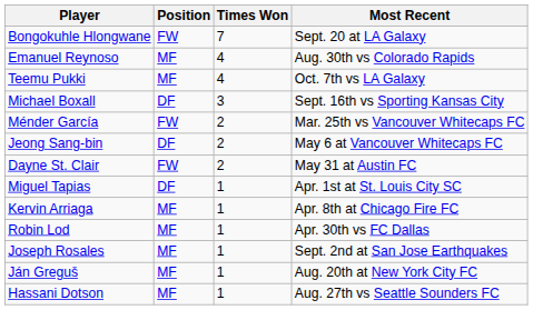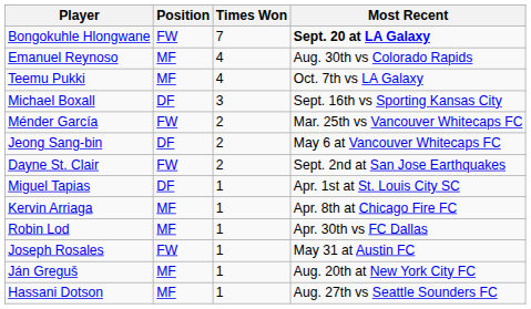 <table class=wikitable>
 <tr>
 <th>Player</th>
 <th>Position</th>
 <th>Times Won</th>
 <th>Most Recent</th>
 </tr>
 <tr>
 <td><a href='#'>Bongokuhle Hlongwane</a></td>
 <td><a href='#'>FW</a></td>
 <td>7</td>
-<td>Sept. 20 at <a href='#'>LA Galaxy</a></td>
+<td><strong>Sept. 20 at <a href='#'>LA Galaxy</a></strong></td>
 </tr>
 <tr>
 <td><a href='#'>Emanuel Reynoso</a></td>
 <td><a href='#'>MF</a></td>
 <td>4</td>
 <td>Aug. 30th vs <a href='#'>Colorado Rapids</a></td>
 </tr>
 <tr>
 <td><a href='#'>Teemu Pukki</a></td>
 <td><a href='#'>MF</a></td>
 <td>4</td>
 <td>Oct. 7th vs <a href='#'>LA Galaxy</a></td>
 </tr>
 <tr>
 <td><a href='#'>Michael Boxall</a></td>
 <td><a href='#'>DF</a></td>
 <td>3</td>
 <td>Sept. 16th vs <a href='#'>Sporting Kansas City</a></td>
 </tr>
 <tr>
 <td><a href='#'>Ménder García</a></td>
 <td><a href='#'>FW</a></td>
 <td>2</td>
 <td>Mar. 25th vs <a href='#'>Vancouver Whitecaps FC</a></td>
 </tr>
 <tr>
 <td><a href='#'>Jeong Sang-bin</a></td>
 <td><a href='#'>DF</a></td>
 <td>2</td>
 <td>May 6 at <a href='#'>Vancouver Whitecaps FC</a></td>
 </tr>
 <tr>
 <td><a href='#'>Dayne St. Clair</a></td>
 <td><a href='#'>FW</a></td>
 <td>2</td>
-<td>May 31 at <a href='#'>Austin FC</a></td>
+<td>Sept. 2nd at <a href='#'>San Jose Earthquakes</a></td>
 </tr>
 <tr>
 <td><a href='#'>Miguel Tapias</a></td>
 <td><a href='#'>DF</a></td>
 <td>1</td>
 <td>Apr. 1st at <a href='#'>St. Louis City SC</a></td>
 </tr>
 <tr>
 <td><a href='#'>Kervin Arriaga</a></td>
 <td><a href='#'>MF</a></td>
 <td>1</td>
 <td>Apr. 8th at <a href='#'>Chicago Fire FC</a></td>
 </tr>
 <tr>
 <td><a href='#'>Robin Lod</a></td>
 <td><a href='#'>MF</a></td>
 <td>1</td>
 <td>Apr. 30th vs <a href='#'>FC Dallas</a></td>
 </tr>
 <tr>
 <td><a href='#'>Joseph Rosales</a></td>
-<td><a href='#'>MF</a></td>
+<td><a href='#'>FW</a></td>
 <td>1</td>
-<td>Sept. 2nd at <a href='#'>San Jose Earthquakes</a></td>
+<td>May 31 at <a href='#'>Austin FC</a></td>
 </tr>
 <tr>
 <td><a href='#'>Ján Greguš</a></td>
 <td><a href='#'>MF</a></td>
 <td>1</td>
 <td>Aug. 20th at <a href='#'>New York City FC</a></td>
 </tr>
 <tr>
 <td><a href='#'>Hassani Dotson</a></td>
 <td><a href='#'>MF</a></td>
 <td>1</td>
 <td>Aug. 27th vs <a href='#'>Seattle Sounders FC</a></td>
 </tr>
 </table>
